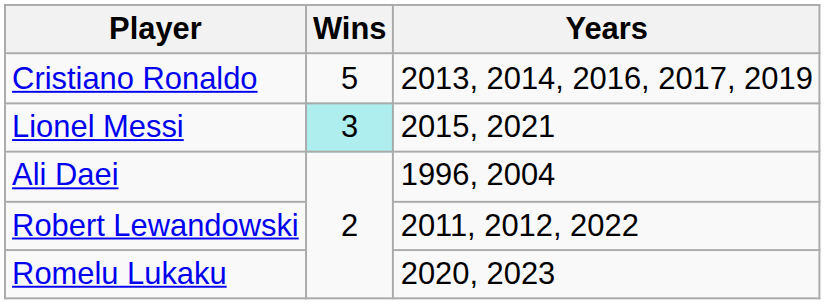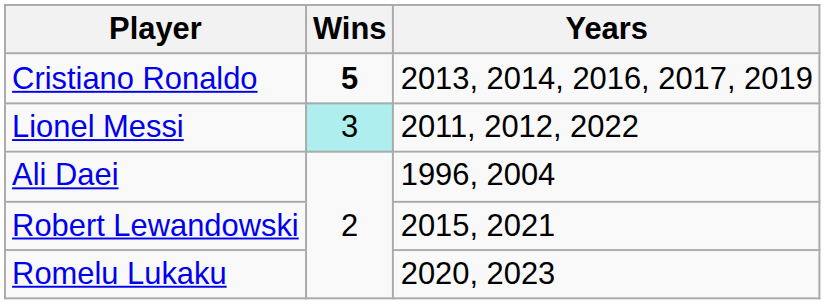 <table class="wikitable sortable">
 <tr>
 <th>Player</th>
 <th>Wins</th>
 <th>Years</th>
 </tr>
 <tr>
 <td> <a href='#'>Cristiano Ronaldo</a></td>
-<td align="center">5</td>
+<td align="center"><strong>5</strong></td>
 <td>2013, 2014, 2016, 2017, 2019</td>
 </tr>
 <tr>
 <td> <a href='#'>Lionel Messi</a></td>
 <td align="center" style="background: paleturquoise;">3</td>
-<td>2015, 2021</td>
+<td>2011, 2012, 2022</td>
 </tr>
 <tr>
 <td> <a href='#'>Ali Daei</a></td>
 <td rowspan="3" align="center">2</td>
 <td>1996, 2004</td>
 </tr>
 <tr>
 <td> <a href='#'>Robert Lewandowski</a></td>
-<td>2011, 2012, 2022</td>
+<td>2015, 2021</td>
 </tr>
 <tr>
 <td> <a href='#'>Romelu Lukaku</a></td>
 <td>2020, 2023</td>
 </tr>
 </table>
